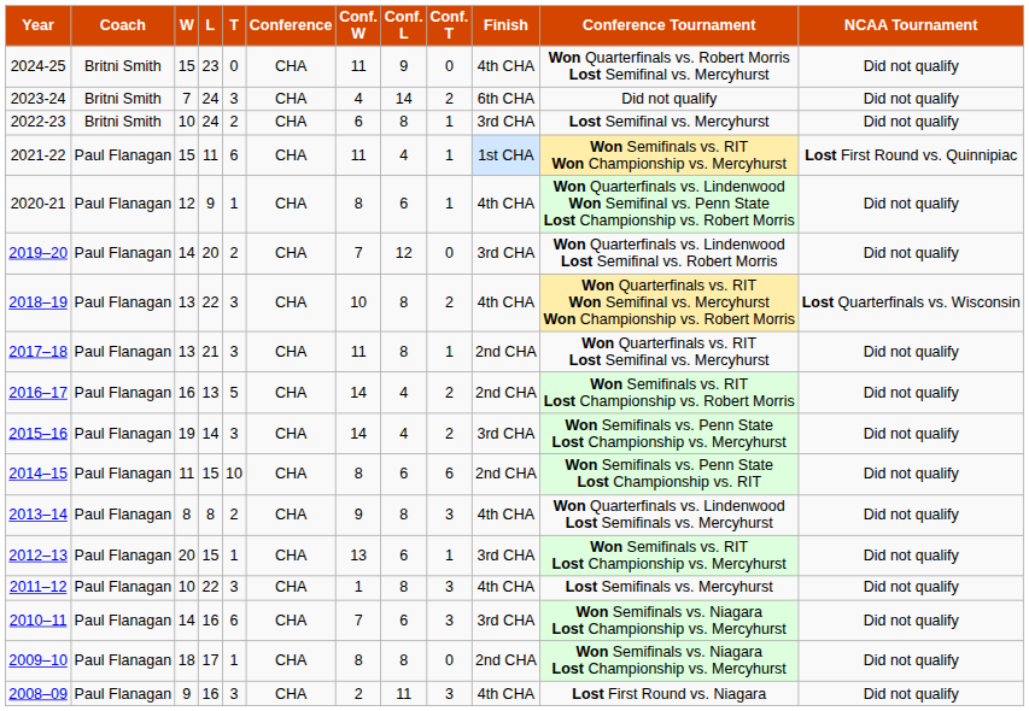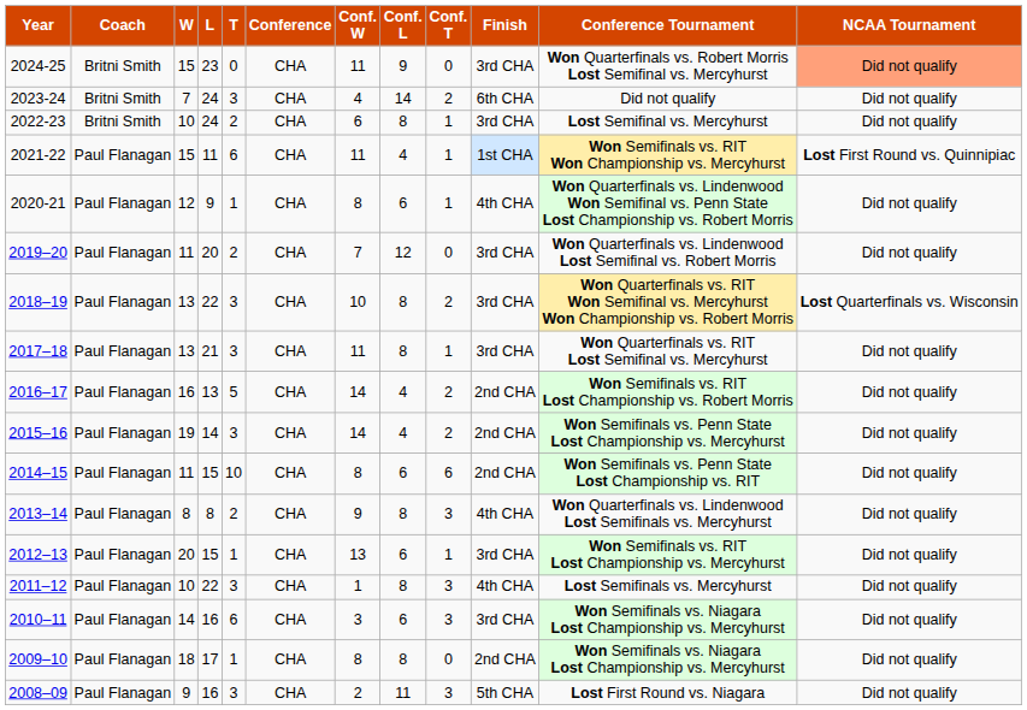 <table class="wikitable">
 <tr style="text-align:center; background:#D44500; color:#FFFFFF;">
 <td><strong>Year</strong></td>
 <td><strong>Coach</strong></td>
 <td><strong>W</strong></td>
 <td><strong>L</strong></td>
 <td><strong>T</strong></td>
 <td><strong>Conference</strong></td>
 <td><strong>Conf. <br> W</strong></td>
 <td><strong>Conf. <br> L</strong></td>
 <td><strong>Conf. <br> T</strong></td>
 <td><strong>Finish</strong></td>
 <td><strong>Conference Tournament</strong></td>
 <td><strong>NCAA Tournament</strong></td>
 </tr>
 <tr style="text-align:center;">
 <td>2024-25</td>
 <td>Britni Smith</td>
 <td>15</td>
 <td>23</td>
 <td>0</td>
 <td>CHA</td>
 <td>11</td>
 <td>9</td>
 <td>0</td>
-<td>4th CHA</td>
+<td>3rd CHA</td>
 <td><strong>Won</strong> Quarterfinals vs. Robert Morris <br><strong>Lost</strong> Semifinal vs. Mercyhurst </td>
-<td>Did not qualify</td>
+<td style="background: lightsalmon;">Did not qualify</td>
 </tr>
 <tr style="text-align:center;">
 <td>2023-24</td>
 <td>Britni Smith</td>
 <td>7</td>
 <td>24</td>
 <td>3</td>
 <td>CHA</td>
 <td>4</td>
 <td>14</td>
 <td>2</td>
 <td>6th CHA</td>
 <td>Did not qualify</td>
 <td>Did not qualify</td>
 </tr>
 <tr style="text-align:center;">
 <td>2022-23</td>
 <td>Britni Smith</td>
 <td>10</td>
 <td>24</td>
 <td>2</td>
 <td>CHA</td>
 <td>6</td>
 <td>8</td>
 <td>1</td>
 <td>3rd CHA</td>
 <td><strong>Lost</strong> Semifinal vs. Mercyhurst </td>
 <td>Did not qualify</td>
 </tr>
 <tr style="text-align:center;">
 <td>2021-22</td>
 <td>Paul Flanagan</td>
 <td>15</td>
 <td>11</td>
 <td>6</td>
 <td>CHA</td>
 <td>11</td>
 <td>4</td>
 <td>1</td>
 <td style="background: #d0e7ff;">1st CHA</td>
 <td style="background: #ffeeaa;"><strong>Won</strong> Semifinals vs. RIT <br><strong>Won</strong> Championship vs. Mercyhurst </td>
 <td><strong>Lost</strong> First Round vs. Quinnipiac </td>
 </tr>
 <tr style="text-align:center;">
 <td>2020-21</td>
 <td>Paul Flanagan</td>
 <td>12</td>
 <td>9</td>
 <td>1</td>
 <td>CHA</td>
 <td>8</td>
 <td>6</td>
 <td>1</td>
 <td>4th CHA</td>
 <td style="background: #ddffdd;"><strong>Won</strong> Quarterfinals vs. Lindenwood <br><strong>Won</strong> Semifinal vs. Penn State <br><strong>Lost</strong> Championship vs. Robert Morris </td>
 <td>Did not qualify</td>
 </tr>
 <tr style="text-align:center;">
 <td><a href='#'>2019–20</a></td>
 <td>Paul Flanagan</td>
-<td>14</td>
+<td>11</td>
 <td>20</td>
 <td>2</td>
 <td>CHA</td>
 <td>7</td>
 <td>12</td>
 <td>0</td>
 <td>3rd CHA</td>
 <td><strong>Won</strong> Quarterfinals vs. Lindenwood  <br> <strong>Lost</strong> Semifinal vs. Robert Morris </td>
 <td>Did not qualify</td>
 </tr>
 <tr style="text-align:center;">
 <td><a href='#'>2018–19</a></td>
 <td>Paul Flanagan</td>
 <td>13</td>
 <td>22</td>
 <td>3</td>
 <td>CHA</td>
 <td>10</td>
 <td>8</td>
 <td>2</td>
-<td>4th CHA</td>
+<td>3rd CHA</td>
 <td style="background: #ffeeaa;"><strong>Won</strong> Quarterfinals vs. RIT  <br> <strong>Won</strong> Semifinal vs. Mercyhurst  <br> <strong>Won</strong> Championship vs. Robert Morris </td>
 <td><strong>Lost</strong> Quarterfinals vs. Wisconsin </td>
 </tr>
 <tr style="text-align:center;">
 <td><a href='#'>2017–18</a></td>
 <td>Paul Flanagan</td>
 <td>13</td>
 <td>21</td>
 <td>3</td>
 <td>CHA</td>
 <td>11</td>
 <td>8</td>
 <td>1</td>
-<td>2nd CHA</td>
+<td>3rd CHA</td>
 <td><strong>Won</strong> Quarterfinals vs. RIT  <br> <strong>Lost</strong> Semifinal vs. Mercyhurst </td>
 <td>Did not qualify</td>
 </tr>
 <tr style="text-align:center;">
 <td><a href='#'>2016–17</a></td>
 <td>Paul Flanagan</td>
 <td>16</td>
 <td>13</td>
 <td>5</td>
 <td>CHA</td>
 <td>14</td>
 <td>4</td>
 <td>2</td>
 <td>2nd CHA</td>
 <td style="background: #ddffdd;"><strong>Won</strong> Semifinals vs. RIT  <br> <strong>Lost</strong> Championship vs. Robert Morris </td>
 <td>Did not qualify</td>
 </tr>
 <tr style="text-align:center;">
 <td><a href='#'>2015–16</a></td>
 <td>Paul Flanagan</td>
 <td>19</td>
 <td>14</td>
 <td>3</td>
 <td>CHA</td>
 <td>14</td>
 <td>4</td>
 <td>2</td>
-<td>3rd CHA</td>
+<td>2nd CHA</td>
 <td style="background: #ddffdd;"><strong>Won</strong> Semifinals vs. Penn State  <br> <strong>Lost</strong> Championship vs. Mercyhurst </td>
 <td>Did not qualify</td>
 </tr>
 <tr style="text-align:center;">
 <td><a href='#'>2014–15</a></td>
 <td>Paul Flanagan</td>
 <td>11</td>
 <td>15</td>
 <td>10</td>
 <td>CHA</td>
 <td>8</td>
 <td>6</td>
 <td>6</td>
 <td>2nd CHA</td>
 <td style="background: #ddffdd;"><strong>Won</strong> Semifinals vs. Penn State  <br> <strong>Lost</strong> Championship vs. RIT </td>
 <td>Did not qualify</td>
 </tr>
 <tr style="text-align:center;">
 <td><a href='#'>2013–14</a></td>
 <td>Paul Flanagan</td>
 <td>8</td>
 <td>8</td>
 <td>2</td>
 <td>CHA</td>
 <td>9</td>
 <td>8</td>
 <td>3</td>
 <td>4th CHA</td>
 <td><strong>Won</strong> Quarterfinals vs. Lindenwood  <br> <strong>Lost</strong> Semifinals vs. Mercyhurst </td>
 <td>Did not qualify</td>
 </tr>
 <tr style="text-align:center;">
 <td><a href='#'>2012–13</a></td>
 <td>Paul Flanagan</td>
 <td>20</td>
 <td>15</td>
 <td>1</td>
 <td>CHA</td>
 <td>13</td>
 <td>6</td>
 <td>1</td>
 <td>3rd CHA</td>
 <td style="background: #ddffdd;"><strong>Won</strong> Semifinals vs. RIT  <br> <strong>Lost</strong> Championship vs. Mercyhurst </td>
 <td>Did not qualify</td>
 </tr>
 <tr style="text-align:center;">
 <td><a href='#'>2011–12</a></td>
 <td>Paul Flanagan</td>
 <td>10</td>
 <td>22</td>
 <td>3</td>
 <td>CHA</td>
 <td>1</td>
 <td>8</td>
 <td>3</td>
 <td>4th CHA</td>
 <td><strong>Lost</strong> Semifinals vs. Mercyhurst </td>
 <td>Did not qualify</td>
 </tr>
 <tr style="text-align:center;">
 <td><a href='#'>2010–11</a></td>
 <td>Paul Flanagan</td>
 <td>14</td>
 <td>16</td>
 <td>6</td>
 <td>CHA</td>
-<td>7</td>
+<td>3</td>
 <td>6</td>
 <td>3</td>
 <td>3rd CHA</td>
 <td style="background: #ddffdd;"><strong>Won</strong> Semifinals vs. Niagara  <br> <strong>Lost</strong> Championship vs. Mercyhurst </td>
 <td>Did not qualify</td>
 </tr>
 <tr style="text-align:center;">
 <td><a href='#'>2009–10</a></td>
 <td>Paul Flanagan</td>
 <td>18</td>
 <td>17</td>
 <td>1</td>
 <td>CHA</td>
 <td>8</td>
 <td>8</td>
 <td>0</td>
 <td>2nd CHA</td>
 <td style="background: #ddffdd;"><strong>Won</strong> Semifinals vs. Niagara  <br> <strong>Lost</strong> Championship vs. Mercyhurst </td>
 <td>Did not qualify</td>
 </tr>
 <tr style="text-align:center;" bgcolor="">
 <td><a href='#'>2008–09</a></td>
 <td>Paul Flanagan</td>
 <td>9</td>
 <td>16</td>
 <td>3</td>
 <td>CHA</td>
 <td>2</td>
 <td>11</td>
 <td>3</td>
-<td>4th CHA</td>
+<td>5th CHA</td>
 <td><strong>Lost</strong> First Round vs. Niagara </td>
 <td>Did not qualify</td>
 </tr>
 </table>
